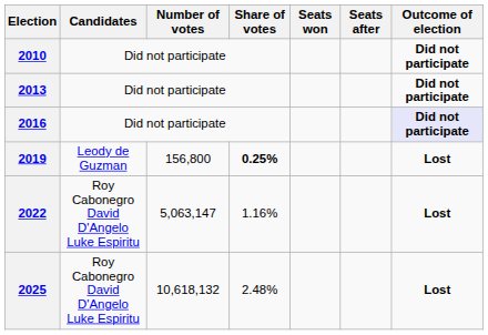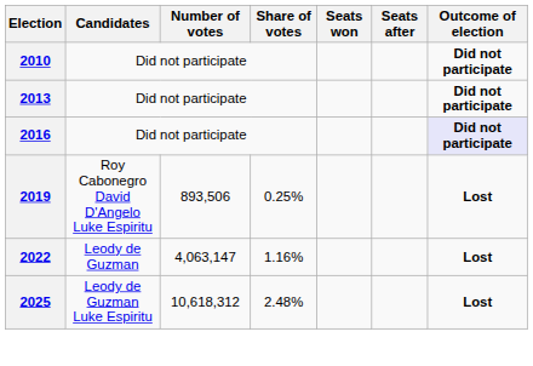 <table class="sortable wikitable" style="text-align:center">
 <tr>
 <th>Election</th>
 <th>Candidates</th>
 <th>Number of votes</th>
 <th>Share of votes</th>
 <th>Seats won</th>
 <th>Seats after</th>
 <th>Outcome of election</th>
 </tr>
 <tr>
 <th><a href='#'>2010</a></th>
 <td colspan="3">Did not participate</td>
 <td></td>
 <td></td>
 <td><strong>Did not participate</strong></td>
 </tr>
 <tr>
 <th><a href='#'>2013</a></th>
 <td colspan="3">Did not participate</td>
 <td></td>
 <td></td>
 <td><strong>Did not participate</strong></td>
 </tr>
 <tr>
 <th><a href='#'>2016</a></th>
 <td colspan="3">Did not participate</td>
 <td></td>
 <td></td>
 <td style="background: lavender;"><strong>Did not participate</strong></td>
 </tr>
 <tr>
 <th><a href='#'>2019</a></th>
-<td><a href='#'>Leody de Guzman</a></td>
-<td>156,800</td>
-<td><strong>0.25%</strong></td>
+<td>Roy Cabonegro<br><a href='#'>David D'Angelo</a><br><a href='#'>Luke Espiritu</a></td>
+<td>893,506</td>
+<td>0.25%</td>
 <td></td>
 <td></td>
 <td><strong>Lost</strong></td>
 </tr>
 <tr>
 <th><a href='#'>2022</a></th>
-<td>Roy Cabonegro<br><a href='#'>David D'Angelo</a><br><a href='#'>Luke Espiritu</a></td>
-<td>5,063,147</td>
+<td><a href='#'>Leody de Guzman</a></td>
+<td>4,063,147</td>
 <td>1.16%</td>
 <td></td>
 <td></td>
 <td><strong>Lost</strong></td>
 </tr>
 <tr>
 <th><a href='#'>2025</a></th>
-<td>Roy Cabonegro<br><a href='#'>David D'Angelo</a><br><a href='#'>Luke Espiritu</a></td>
-<td>10,618,132</td>
+<td><a href='#'>Leody de Guzman</a><br><a href='#'>Luke Espiritu</a></td>
+<td>10,618,312</td>
 <td>2.48%</td>
 <td></td>
 <td></td>
 <td><strong>Lost</strong></td>
 </tr>
 </table>
